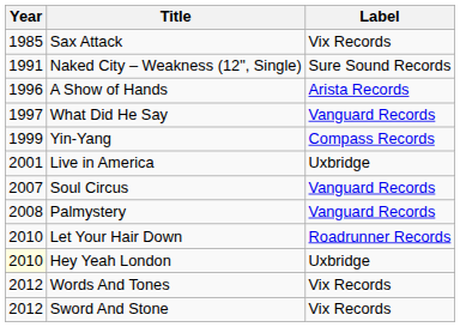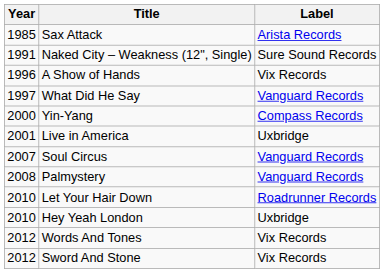 <table class="wikitable">
 <tr>
 <th>Year</th>
 <th>Title</th>
 <th>Label</th>
 </tr>
 <tr>
 <td>1985</td>
 <td>Sax Attack</td>
-<td>Vix Records</td>
+<td><a href='#'>Arista Records</a></td>
 </tr>
 <tr>
 <td>1991</td>
 <td>Naked City – Weakness (12", Single)</td>
 <td>Sure Sound Records</td>
 </tr>
 <tr>
 <td>1996</td>
 <td>A Show of Hands</td>
-<td><a href='#'>Arista Records</a></td>
+<td>Vix Records</td>
 </tr>
 <tr>
 <td>1997</td>
 <td>What Did He Say</td>
 <td><a href='#'>Vanguard Records</a></td>
 </tr>
 <tr>
-<td>1999</td>
+<td>2000</td>
 <td>Yin-Yang</td>
 <td><a href='#'>Compass Records</a></td>
 </tr>
 <tr>
 <td>2001</td>
 <td>Live in America</td>
 <td>Uxbridge</td>
 </tr>
 <tr>
 <td>2007</td>
 <td>Soul Circus</td>
 <td><a href='#'>Vanguard Records</a></td>
 </tr>
 <tr>
 <td>2008</td>
 <td>Palmystery</td>
 <td><a href='#'>Vanguard Records</a></td>
 </tr>
 <tr>
 <td>2010</td>
 <td>Let Your Hair Down</td>
 <td><a href='#'>Roadrunner Records</a></td>
 </tr>
 <tr>
-<td style="background: lightyellow;">2010</td>
+<td>2010</td>
 <td>Hey Yeah London</td>
 <td>Uxbridge</td>
 </tr>
 <tr>
 <td>2012</td>
 <td>Words And Tones</td>
 <td>Vix Records</td>
 </tr>
 <tr>
 <td>2012</td>
 <td>Sword And Stone</td>
 <td>Vix Records</td>
 </tr>
 </table>
